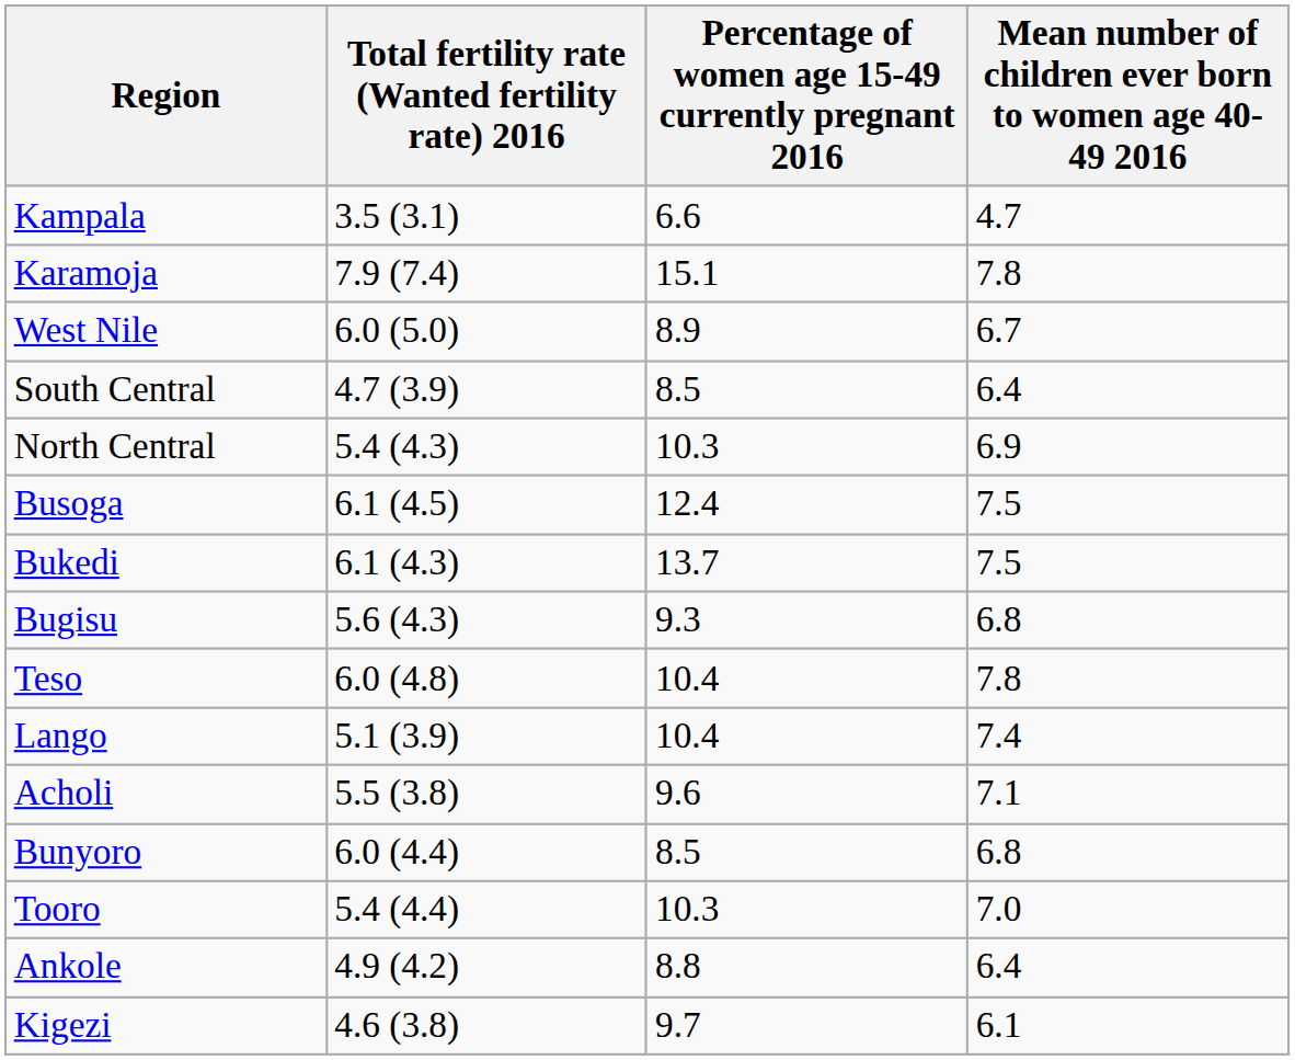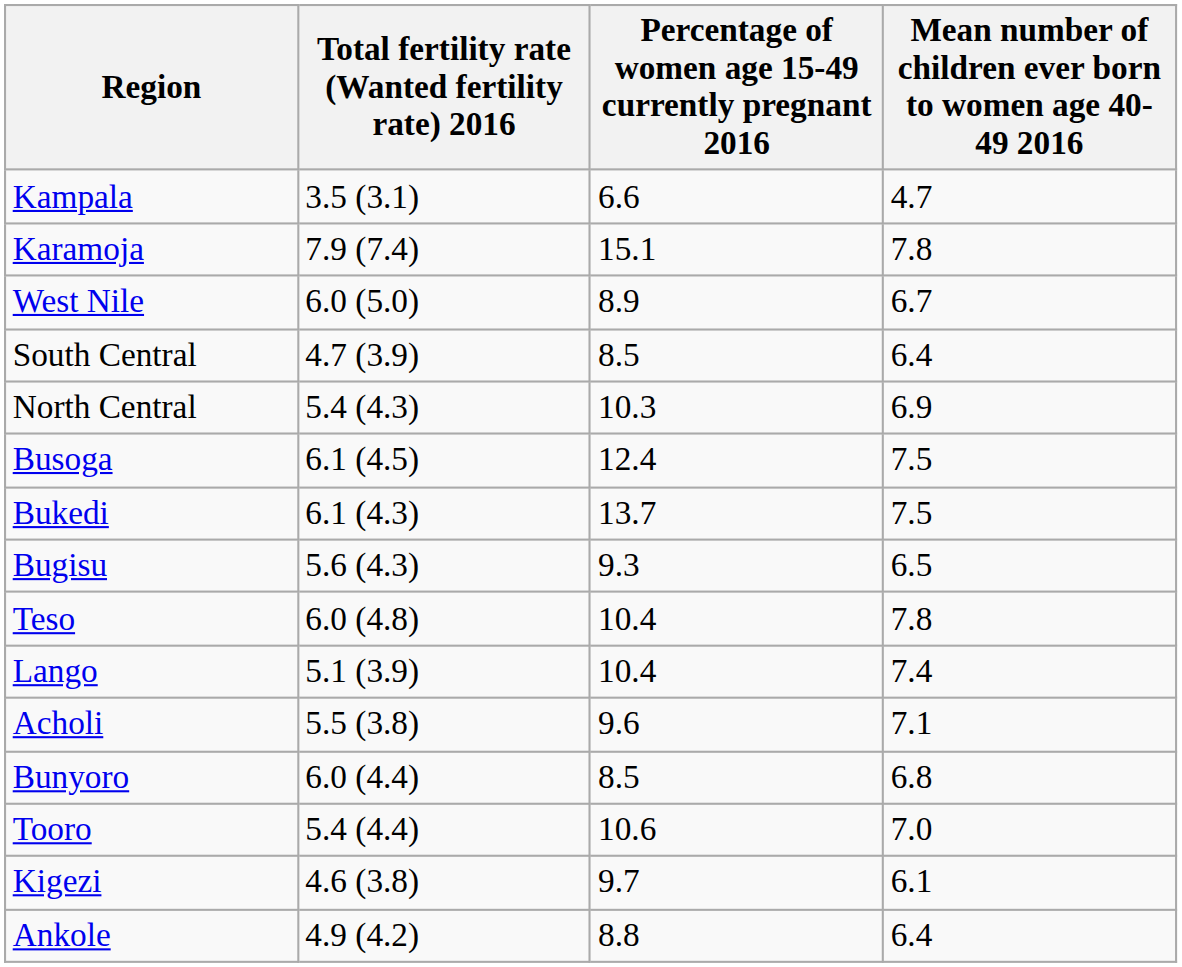 <table class="wikitable sortable">
 <tr>
 <th style="width:100pt;">Region</th>
 <th style="width:100pt;">Total fertility rate (Wanted fertility rate) 2016</th>
 <th style="width:100pt;">Percentage of women age 15-49 currently pregnant 2016</th>
 <th style="width:100pt;">Mean number of children ever born to women age 40-49 2016</th>
 </tr>
 <tr>
 <td><a href='#'>Kampala</a></td>
 <td>3.5 (3.1)</td>
 <td>6.6</td>
 <td>4.7</td>
 </tr>
 <tr>
 <td><a href='#'>Karamoja</a></td>
 <td>7.9 (7.4)</td>
 <td>15.1</td>
 <td>7.8</td>
 </tr>
 <tr>
 <td><a href='#'>West Nile</a></td>
 <td>6.0 (5.0)</td>
 <td>8.9</td>
 <td>6.7</td>
 </tr>
 <tr>
 <td>South Central</td>
 <td>4.7 (3.9)</td>
 <td>8.5</td>
 <td>6.4</td>
 </tr>
 <tr>
 <td>North Central</td>
 <td>5.4 (4.3)</td>
 <td>10.3</td>
 <td>6.9</td>
 </tr>
 <tr>
 <td><a href='#'>Busoga</a></td>
 <td>6.1 (4.5)</td>
 <td>12.4</td>
 <td>7.5</td>
 </tr>
 <tr>
 <td><a href='#'>Bukedi</a></td>
 <td>6.1 (4.3)</td>
 <td>13.7</td>
 <td>7.5</td>
 </tr>
 <tr>
 <td><a href='#'>Bugisu</a></td>
 <td>5.6 (4.3)</td>
 <td>9.3</td>
-<td>6.8</td>
+<td>6.5</td>
 </tr>
 <tr>
 <td><a href='#'>Teso</a></td>
 <td>6.0 (4.8)</td>
 <td>10.4</td>
 <td>7.8</td>
 </tr>
 <tr>
 <td><a href='#'>Lango</a></td>
 <td>5.1 (3.9)</td>
 <td>10.4</td>
 <td>7.4</td>
 </tr>
 <tr>
 <td><a href='#'>Acholi</a></td>
 <td>5.5 (3.8)</td>
 <td>9.6</td>
 <td>7.1</td>
 </tr>
 <tr>
 <td><a href='#'>Bunyoro</a></td>
 <td>6.0 (4.4)</td>
 <td>8.5</td>
 <td>6.8</td>
 </tr>
 <tr>
 <td><a href='#'>Tooro</a></td>
 <td>5.4 (4.4)</td>
-<td>10.3</td>
+<td>10.6</td>
 <td>7.0</td>
+</tr>
+<tr>
+<td><a href='#'>Kigezi</a></td>
+<td>4.6 (3.8)</td>
+<td>9.7</td>
+<td>6.1</td>
 </tr>
 <tr>
 <td><a href='#'>Ankole</a></td>
 <td>4.9 (4.2)</td>
 <td>8.8</td>
 <td>6.4</td>
 </tr>
-<tr>
-<td><a href='#'>Kigezi</a></td>
-<td>4.6 (3.8)</td>
-<td>9.7</td>
-<td>6.1</td>
-</tr>
 </table>
